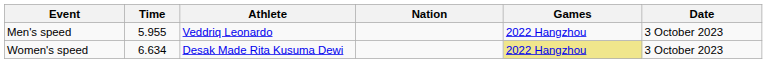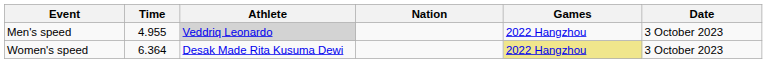 <table class="wikitable" style="font-size:95%; width: 80%;">
 <tr>
 <th width=13%>Event</th>
 <th width=6%>Time</th>
 <th width=19%>Athlete</th>
 <th width=16%>Nation</th>
 <th width=15%>Games</th>
 <th width=13%>Date</th>
 </tr>
 <tr>
 <td>Men's speed</td>
-<td align="center">5.955</td>
-<td><a href='#'>Veddriq Leonardo</a></td>
+<td align="center">4.955</td>
+<td style="background: lightgrey;"><a href='#'>Veddriq Leonardo</a></td>
 <td></td>
 <td><a href='#'>2022 Hangzhou</a></td>
 <td>3 October 2023</td>
 </tr>
 <tr>
 <td>Women's speed</td>
-<td align="center">6.634</td>
+<td align="center">6.364</td>
 <td><a href='#'>Desak Made Rita Kusuma Dewi</a></td>
 <td></td>
 <td style="background: khaki;"><a href='#'>2022 Hangzhou</a></td>
 <td>3 October 2023</td>
 </tr>
 </table>
